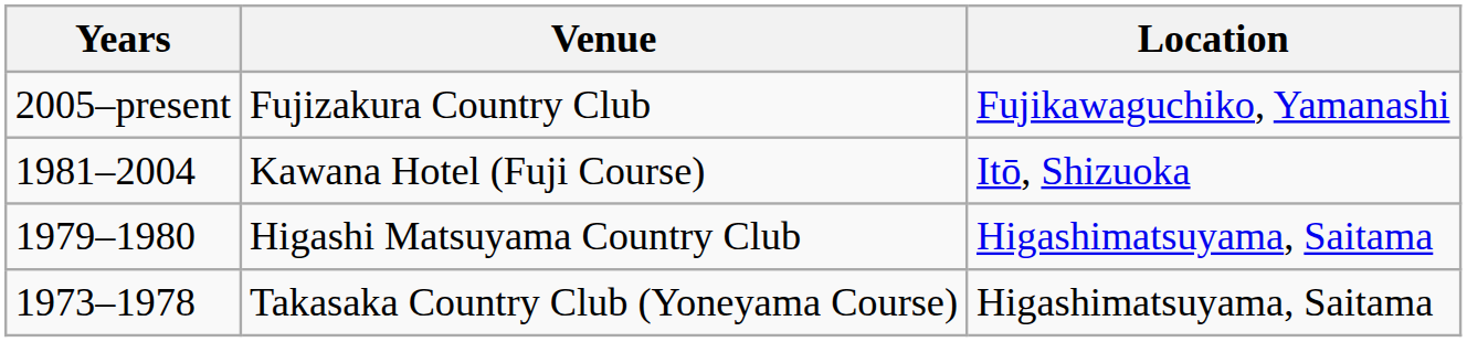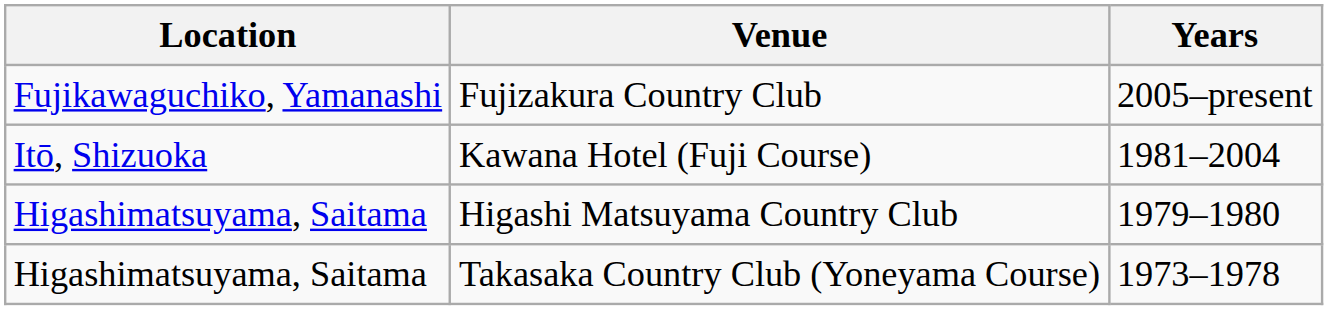 <table class=wikitable style="font-size:95%">
 <tr>
+<th>Location</th>
+<th>Venue</th>
 <th>Years</th>
-<th>Venue</th>
-<th>Location</th>
 </tr>
 <tr>
+<td><a href='#'>Fujikawaguchiko</a>, <a href='#'>Yamanashi</a></td>
+<td>Fujizakura Country Club</td>
 <td>2005–present</td>
-<td>Fujizakura Country Club</td>
-<td><a href='#'>Fujikawaguchiko</a>, <a href='#'>Yamanashi</a></td>
 </tr>
 <tr>
+<td><a href='#'>Itō</a>, <a href='#'>Shizuoka</a></td>
+<td>Kawana Hotel (Fuji Course)</td>
 <td>1981–2004</td>
-<td>Kawana Hotel (Fuji Course)</td>
-<td><a href='#'>Itō</a>, <a href='#'>Shizuoka</a></td>
 </tr>
 <tr>
+<td><a href='#'>Higashimatsuyama</a>, <a href='#'>Saitama</a></td>
+<td>Higashi Matsuyama Country Club</td>
 <td>1979–1980</td>
-<td>Higashi Matsuyama Country Club</td>
-<td><a href='#'>Higashimatsuyama</a>, <a href='#'>Saitama</a></td>
 </tr>
 <tr>
+<td>Higashimatsuyama, Saitama</td>
+<td>Takasaka Country Club (Yoneyama Course)</td>
 <td>1973–1978</td>
-<td>Takasaka Country Club (Yoneyama Course)</td>
-<td>Higashimatsuyama, Saitama</td>
 </tr>
 </table>
